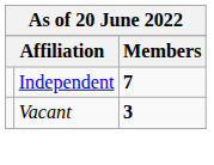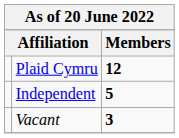 <table class="wikitable">
 <tr>
 <th colspan="3" align="center" valign="top">As of 20 June 2022</th>
 </tr>
 <tr>
 </tr>
 <tr>
 <th colspan="2" align="center" valign="top">Affiliation</th>
 <th valign="top">Members</th>
 </tr>
 <tr>
 <td></td>
+<td><a href='#'>Plaid Cymru</a></td>
+<td><strong>12</strong></td>
+</tr>
+<tr>
+<td></td>
 <td><a href='#'>Independent</a></td>
-<td><strong>7</strong></td>
+<td><strong>5</strong></td>
 </tr>
 <tr>
 <td></td>
 <td><em>Vacant</em></td>
 <td><strong>3</strong></td>
 </tr>
 <tr>
 </tr>
 </table>
